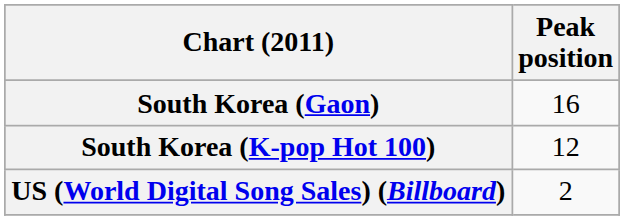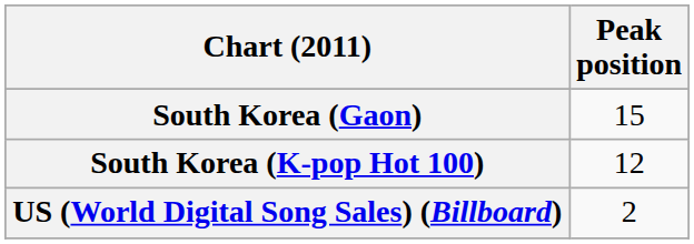 <table class="wikitable plainrowheaders sortable">
 <tr>
 <th>Chart (2011)</th>
 <th>Peak<br>position</th>
 </tr>
 <tr>
 <th scope="row">South Korea (<a href='#'>Gaon</a>)</th>
-<td align="center">16</td>
+<td align="center">15</td>
 </tr>
 <tr>
 <th scope="row">South Korea (<a href='#'>K-pop Hot 100</a>)</th>
 <td align="center">12</td>
 </tr>
 <tr>
 <th scope="row">US (<a href='#'>World Digital Song Sales</a>) (<em><a href='#'>Billboard</a></em>)</th>
 <td align="center">2</td>
 </tr>
 </table>
